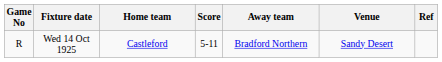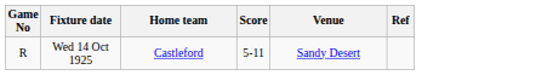 <table class="wikitable" style="text-align:center;">
 <tr>
 <th width=20 abbr="No">Game No</th>
 <th width=100 abbr="Date">Fixture date</th>
 <th width=150 abbr="Home team">Home team</th>
 <th width=20 abbr="Score">Score</th>
-<th width=150 abbr="Away team">Away team</th>
 <th width=150 abbr="Venue">Venue</th>
 <th width=30 abbr="Ref">Ref</th>
 </tr>
 <tr>
 <td>R</td>
 <td>Wed 14 Oct 1925</td>
 <td><a href='#'>Castleford</a></td>
 <td>5-11</td>
-<td><a href='#'>Bradford Northern</a></td>
 <td><a href='#'>Sandy Desert</a></td>
 <td></td>
 </tr>
 </table>
